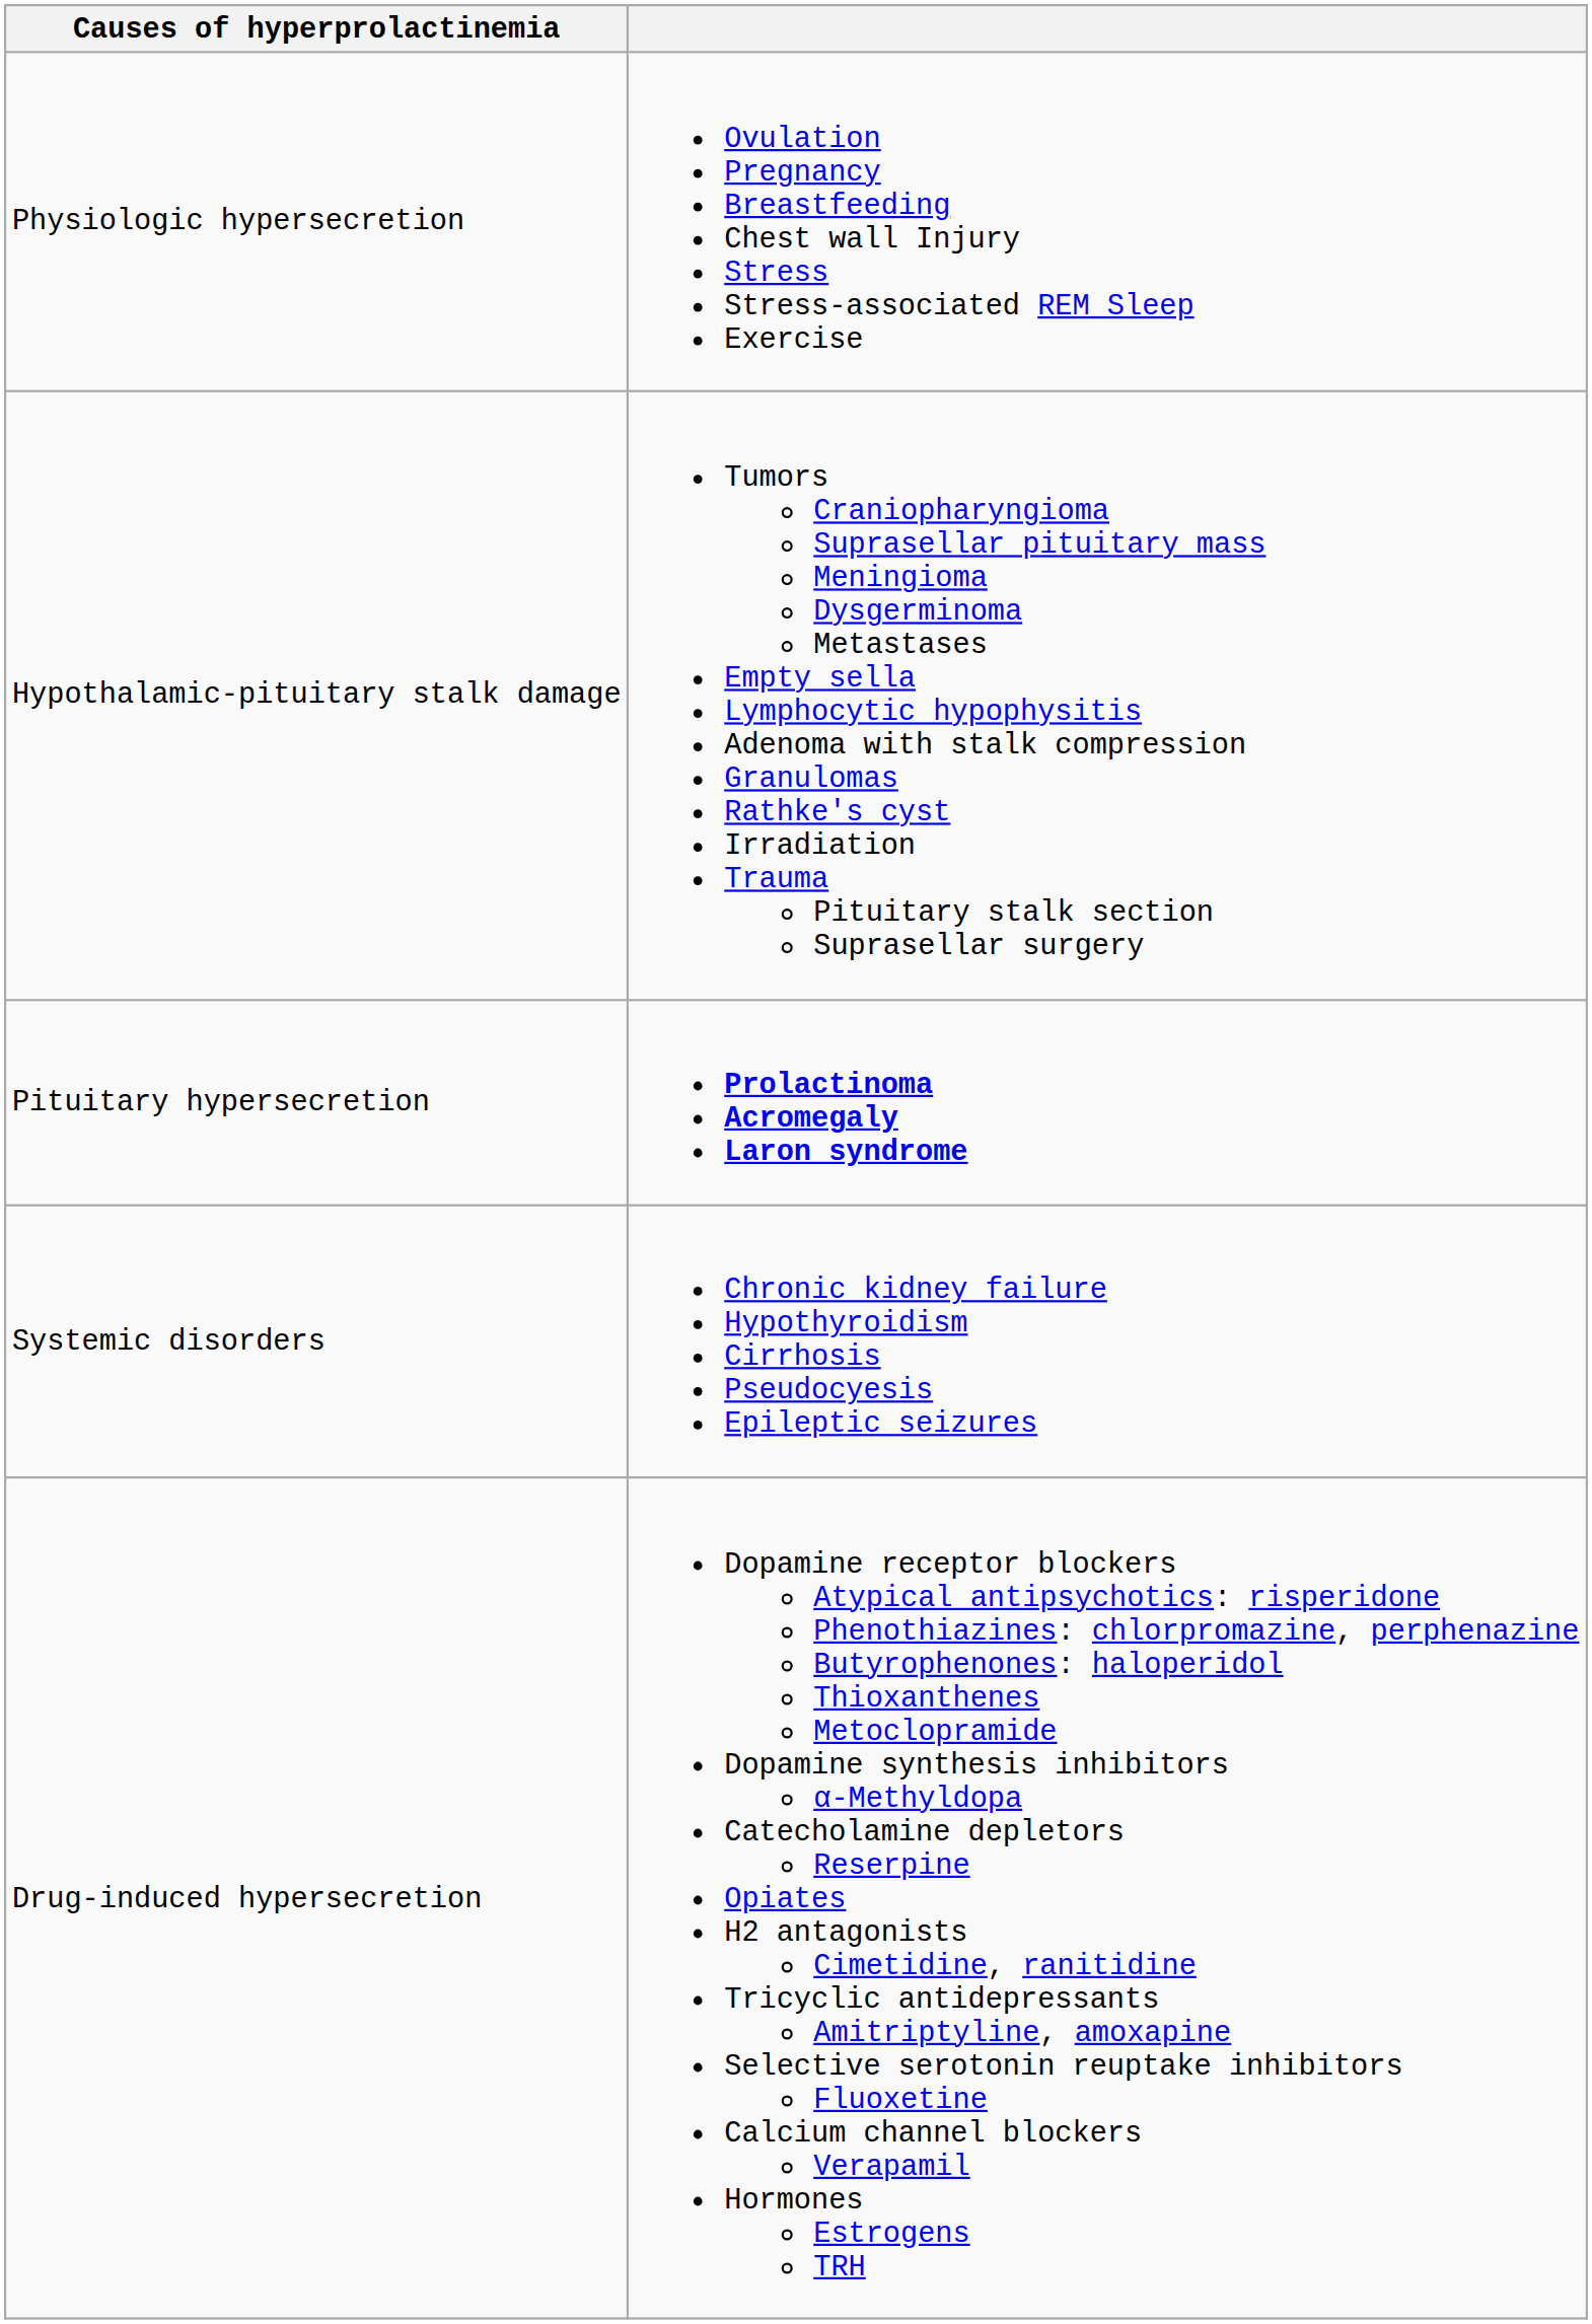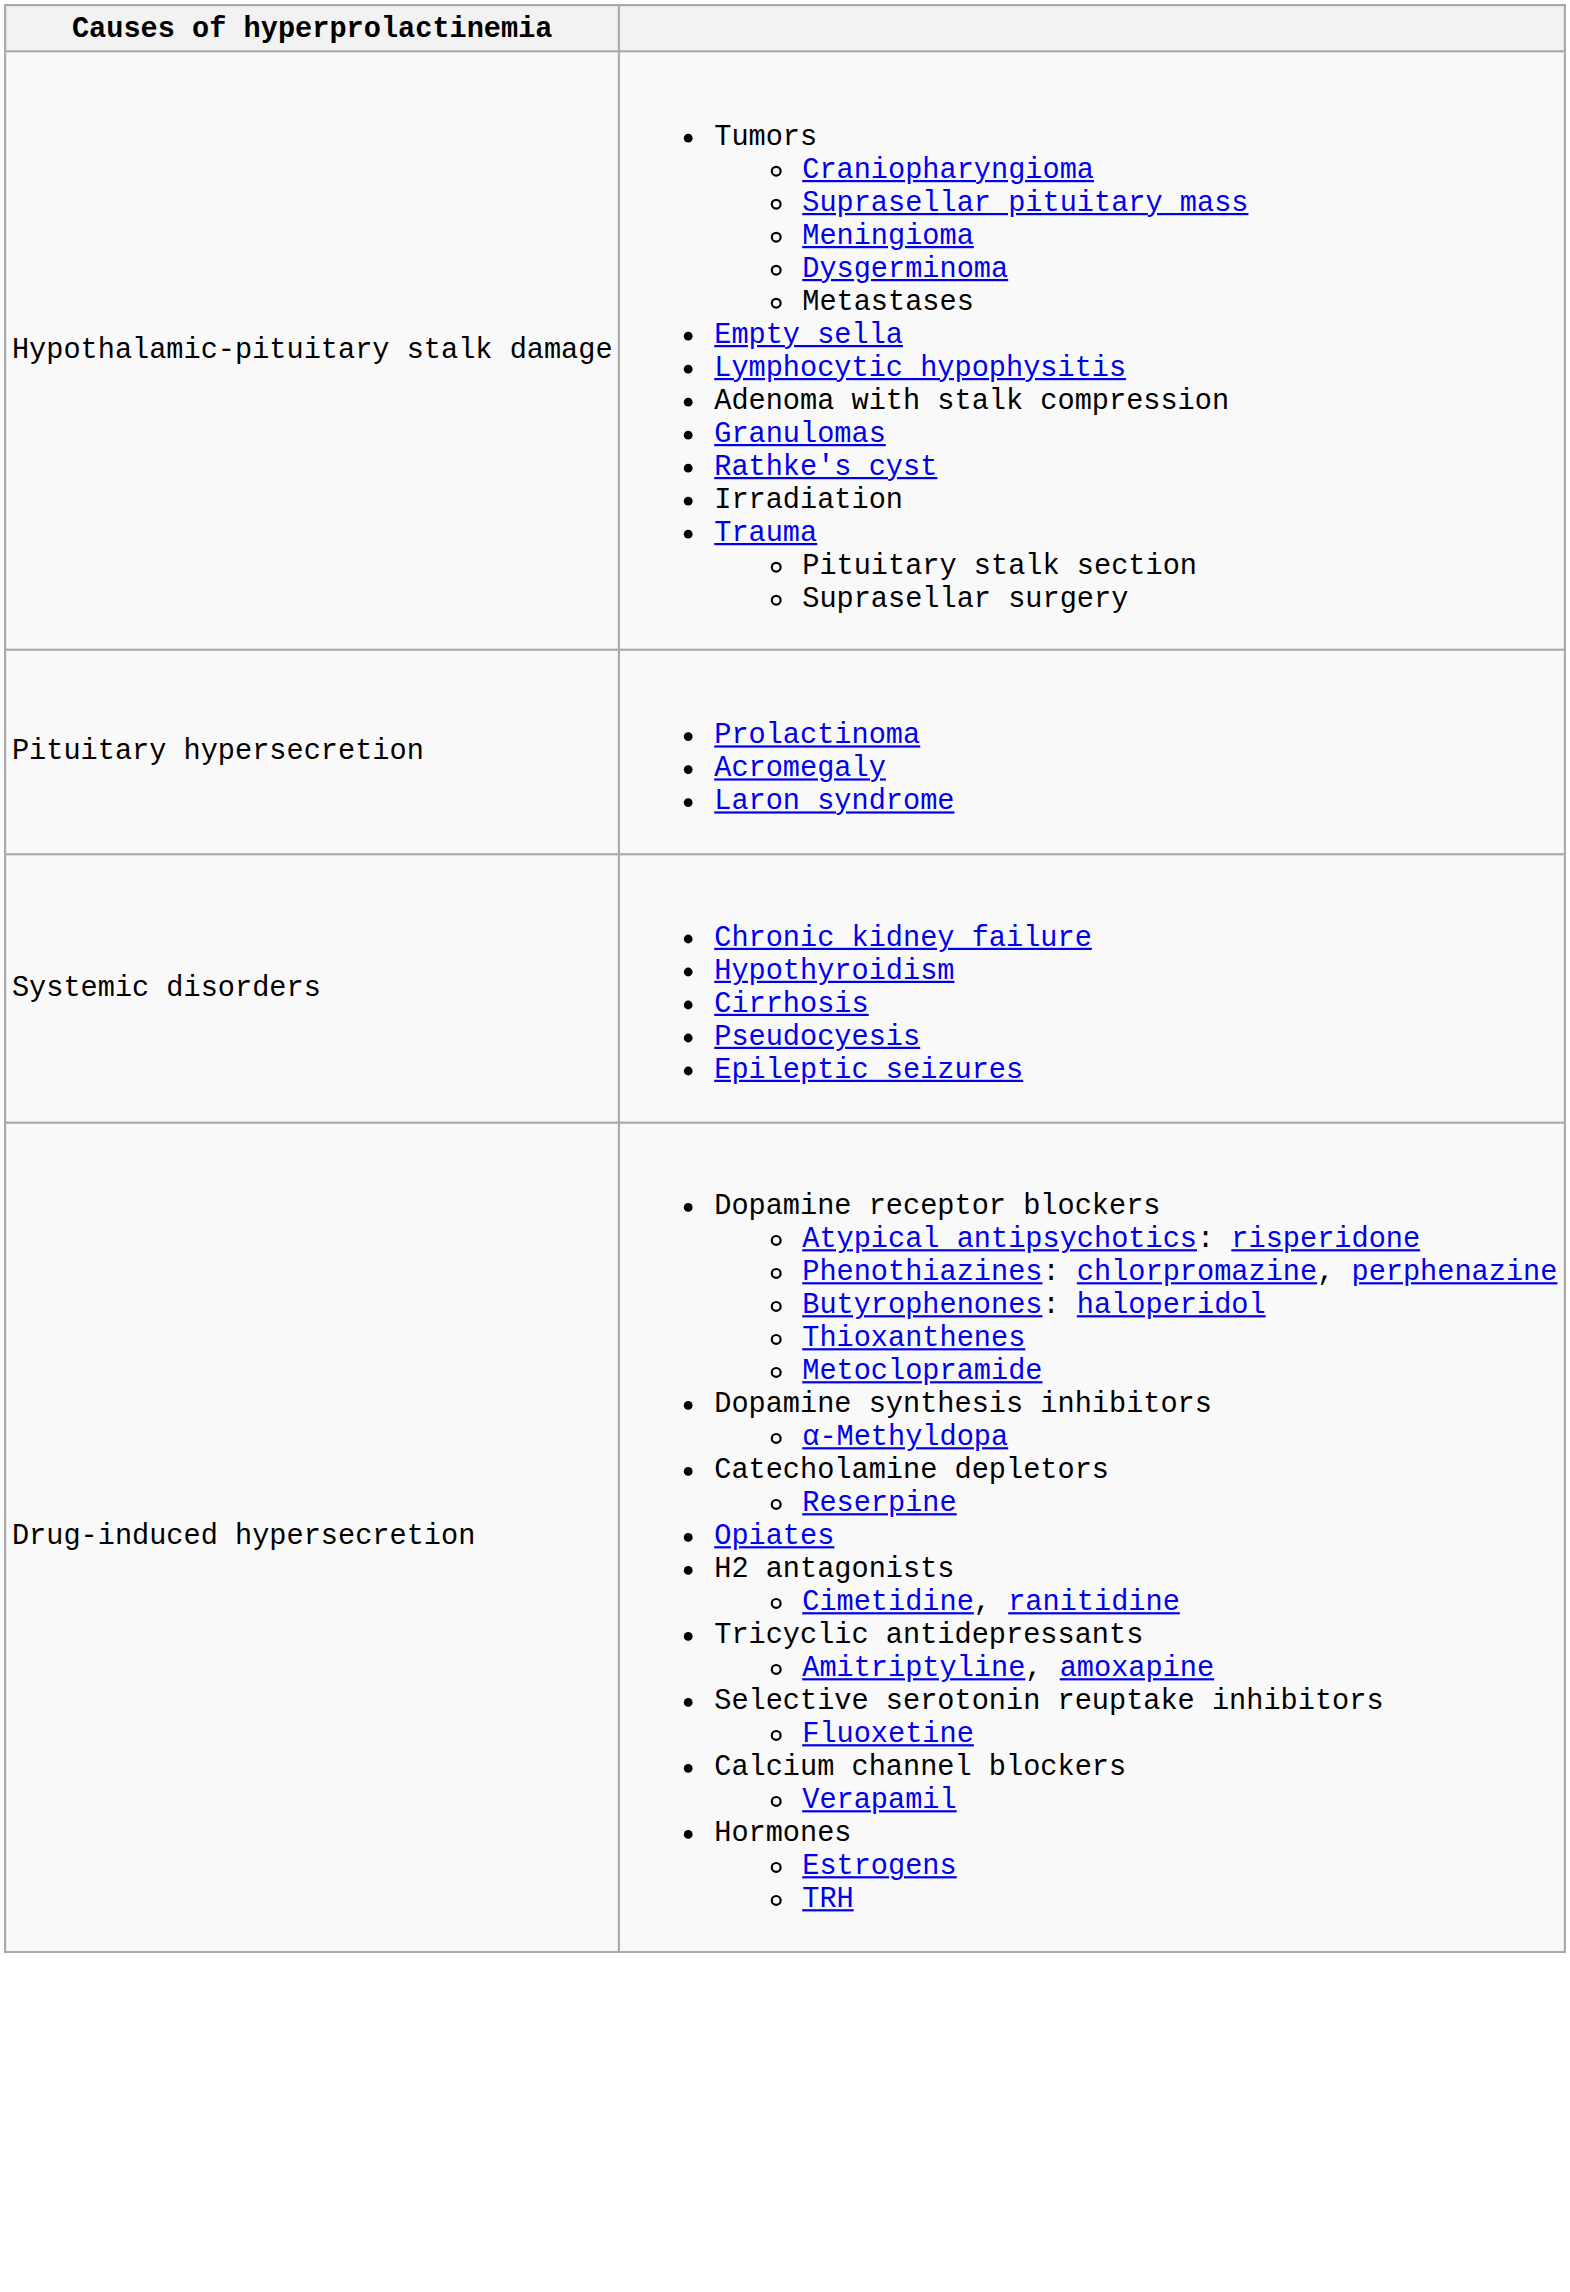 <table class="wikitable">
 <tr>
 <th>Causes of hyperprolactinemia</th>
 <th></th>
-</tr>
-<tr>
-<td>Physiologic hypersecretion</td>
-<td><br><ul><li><a href='#'>Ovulation</a></li><li><a href='#'>Pregnancy</a></li><li><a href='#'>Breastfeeding</a></li><li>Chest wall Injury</li><li><a href='#'>Stress</a></li><li>Stress-associated <a href='#'>REM Sleep</a></li><li>Exercise</li></ul></td>
 </tr>
 <tr>
 <td>Hypothalamic-pituitary stalk damage</td>
 <td><br><ul><li>Tumors<ul><li><a href='#'>Craniopharyngioma</a></li><li><a href='#'>Suprasellar pituitary mass</a></li><li><a href='#'>Meningioma</a></li><li><a href='#'>Dysgerminoma</a></li><li>Metastases</li></ul></li><li><a href='#'>Empty sella</a></li><li><a href='#'>Lymphocytic hypophysitis</a></li><li>Adenoma with stalk compression</li><li><a href='#'>Granulomas</a></li><li><a href='#'>Rathke's cyst</a></li><li>Irradiation</li><li><a href='#'>Trauma</a><ul><li>Pituitary stalk section</li><li>Suprasellar surgery</li></ul></li></ul></td>
 </tr>
 <tr>
 <td>Pituitary hypersecretion</td>
-<td><strong><br><ul><li><a href='#'>Prolactinoma</a></li><li><a href='#'>Acromegaly</a></li><li><a href='#'>Laron syndrome</a></li></ul></strong></td>
+<td><br><ul><li><a href='#'>Prolactinoma</a></li><li><a href='#'>Acromegaly</a></li><li><a href='#'>Laron syndrome</a></li></ul></td>
 </tr>
 <tr>
 <td>Systemic disorders</td>
 <td><br><ul><li><a href='#'>Chronic kidney failure</a></li><li><a href='#'>Hypothyroidism</a></li><li><a href='#'>Cirrhosis</a></li><li><a href='#'>Pseudocyesis</a></li><li><a href='#'>Epileptic seizures</a></li></ul></td>
 </tr>
 <tr>
 <td>Drug-induced hypersecretion</td>
 <td><br><ul><li>Dopamine receptor blockers<ul><li><a href='#'>Atypical antipsychotics</a>: <a href='#'>risperidone</a></li><li><a href='#'>Phenothiazines</a>: <a href='#'>chlorpromazine</a>, <a href='#'>perphenazine</a></li><li><a href='#'>Butyrophenones</a>: <a href='#'>haloperidol</a></li><li><a href='#'>Thioxanthenes</a></li><li><a href='#'>Metoclopramide</a></li></ul></li><li>Dopamine synthesis inhibitors<ul><li><a href='#'>α-Methyldopa</a></li></ul></li><li>Catecholamine depletors<ul><li><a href='#'>Reserpine</a></li></ul></li><li><a href='#'>Opiates</a></li><li>H2 antagonists<ul><li><a href='#'>Cimetidine</a>, <a href='#'>ranitidine</a></li></ul></li><li>Tricyclic antidepressants<ul><li><a href='#'>Amitriptyline</a>, <a href='#'>amoxapine</a></li></ul></li><li>Selective serotonin reuptake inhibitors<ul><li><a href='#'>Fluoxetine</a></li></ul></li><li>Calcium channel blockers<ul><li><a href='#'>Verapamil</a></li></ul></li><li>Hormones<ul><li><a href='#'>Estrogens</a></li><li><a href='#'>TRH</a></li></ul></li></ul></td>
 </tr>
 </table>
